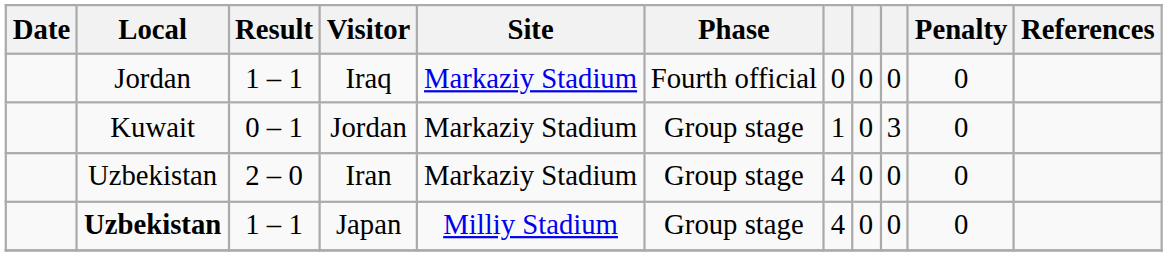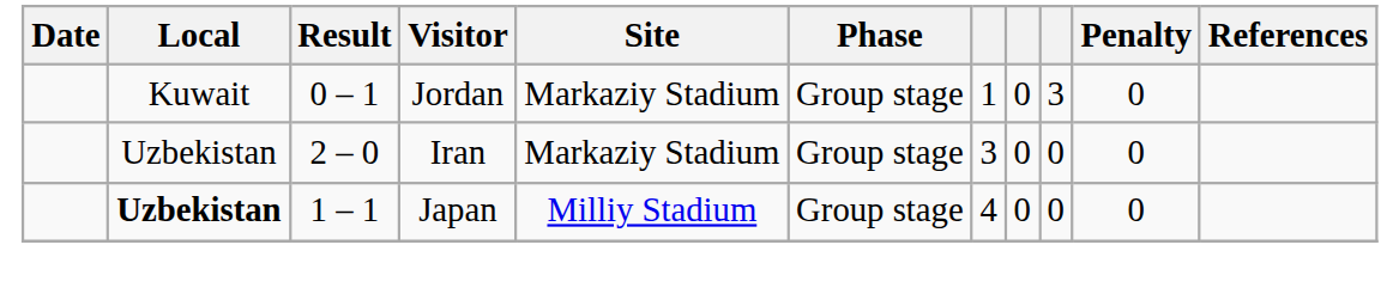 <table class="wikitable" style="margin:1em auto 1em auto; text-align:center; font-size:small;">
 <tr>
 <th>Date</th>
 <th>Local</th>
 <th>Result</th>
 <th>Visitor</th>
 <th>Site</th>
 <th>Phase</th>
 <th></th>
 <th></th>
 <th></th>
 <th>Penalty</th>
 <th>References</th>
-</tr>
-<tr>
-<td></td>
-<td>Jordan</td>
-<td>1 – 1</td>
-<td>Iraq</td>
-<td><a href='#'>Markaziy Stadium</a></td>
-<td>Fourth official</td>
-<td>0</td>
-<td>0</td>
-<td>0</td>
-<td>0</td>
-<td></td>
 </tr>
 <tr>
 <td></td>
 <td>Kuwait</td>
 <td>0 – 1</td>
 <td>Jordan</td>
 <td>Markaziy Stadium</td>
 <td>Group stage</td>
 <td>1</td>
 <td>0</td>
 <td>3</td>
 <td>0</td>
 <td></td>
 </tr>
 <tr>
 <td></td>
 <td>Uzbekistan</td>
 <td>2 – 0</td>
 <td>Iran</td>
 <td>Markaziy Stadium</td>
 <td>Group stage</td>
-<td>4</td>
+<td>3</td>
 <td>0</td>
 <td>0</td>
 <td>0</td>
 <td></td>
 </tr>
 <tr>
 <td></td>
 <td><strong>Uzbekistan</strong></td>
 <td>1 – 1</td>
 <td>Japan</td>
 <td><a href='#'>Milliy Stadium</a></td>
 <td>Group stage</td>
 <td>4</td>
 <td>0</td>
 <td>0</td>
 <td>0</td>
 <td></td>
 </tr>
 <tr>
 </tr>
 </table>
